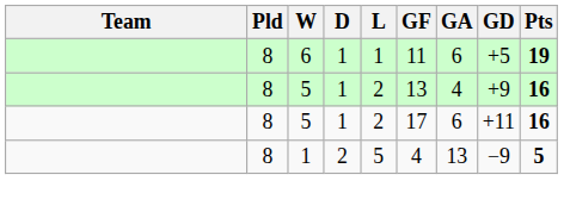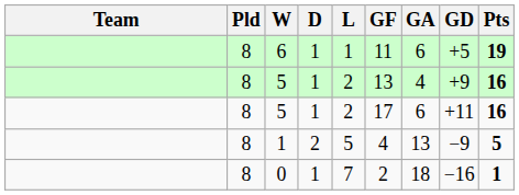 <table class="wikitable" style="text-align: center;">
 <tr>
 <th width="175">Team</th>
 <th width="20">Pld</th>
 <th width="20">W</th>
 <th width="20">D</th>
 <th width="20">L</th>
 <th width="20">GF</th>
 <th width="20">GA</th>
 <th width="20">GD</th>
 <th width="20">Pts</th>
 </tr>
 <tr bgcolor="#ccffcc">
 <td align="left"></td>
 <td>8</td>
 <td>6</td>
 <td>1</td>
 <td>1</td>
 <td>11</td>
 <td>6</td>
 <td>+5</td>
 <td><strong>19</strong></td>
 </tr>
 <tr bgcolor="#ccffcc">
 <td align="left"></td>
 <td>8</td>
 <td>5</td>
 <td>1</td>
 <td>2</td>
 <td>13</td>
 <td>4</td>
 <td>+9</td>
 <td><strong>16</strong></td>
 </tr>
 <tr>
 <td align="left"></td>
 <td>8</td>
 <td>5</td>
 <td>1</td>
 <td>2</td>
 <td>17</td>
 <td>6</td>
 <td>+11</td>
 <td><strong>16</strong></td>
 </tr>
 <tr>
 <td align="left"></td>
 <td>8</td>
 <td>1</td>
 <td>2</td>
 <td>5</td>
 <td>4</td>
 <td>13</td>
 <td>−9</td>
 <td><strong>5</strong></td>
 </tr>
+<tr>
+<td align="left"></td>
+<td>8</td>
+<td>0</td>
+<td>1</td>
+<td>7</td>
+<td>2</td>
+<td>18</td>
+<td>−16</td>
+<td><strong>1</strong></td>
+</tr>
 </table>
